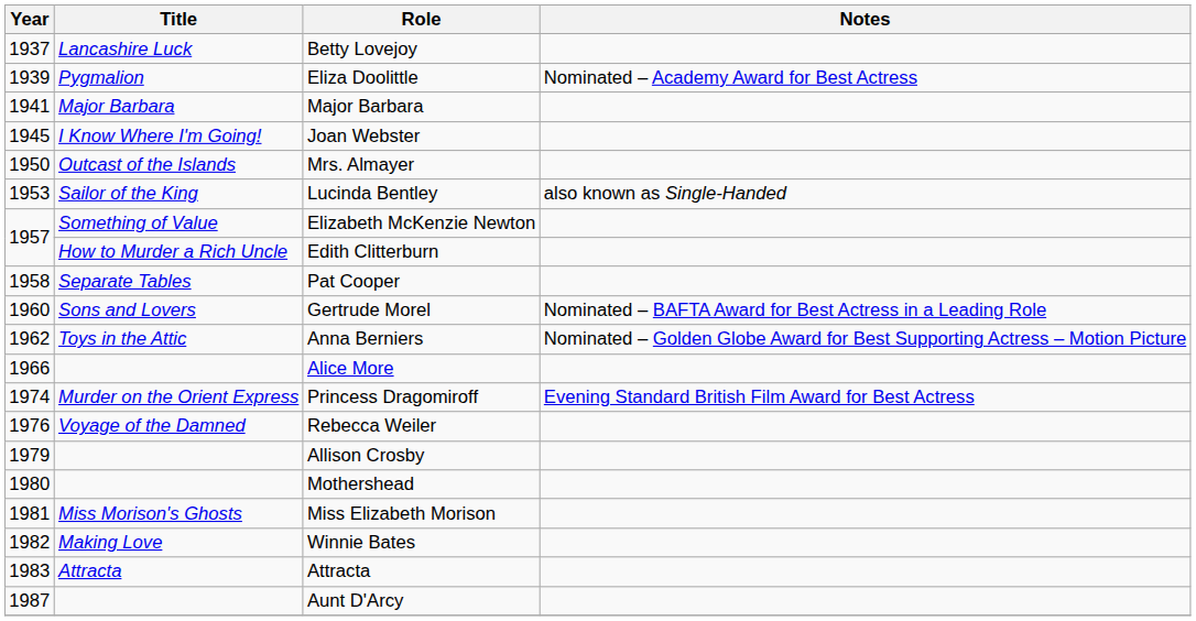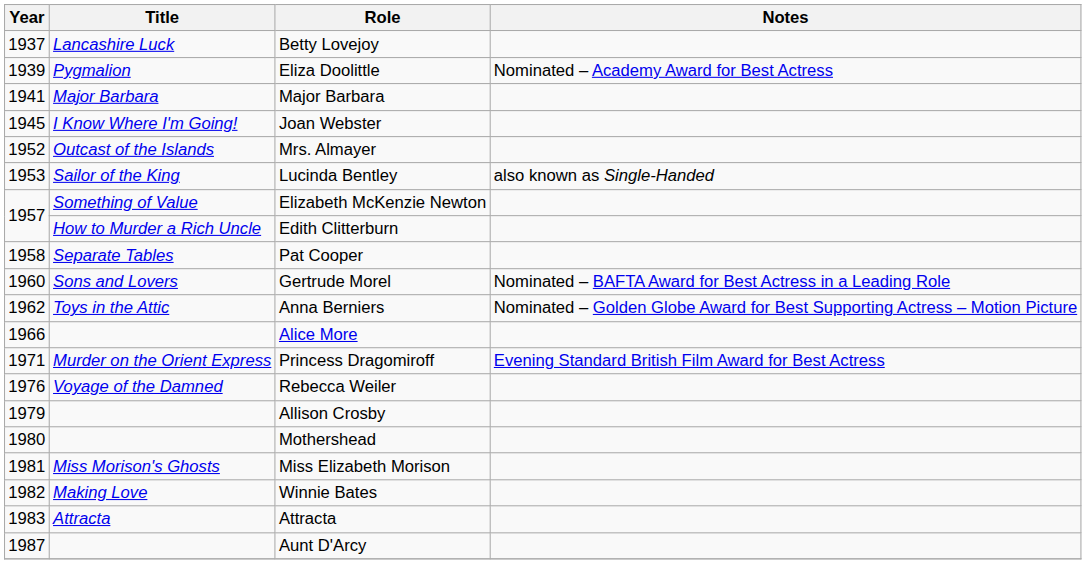 <table class="wikitable sortable">
 <tr>
 <th>Year</th>
 <th>Title</th>
 <th>Role</th>
 <th class="unsortable">Notes</th>
 </tr>
 <tr>
 <td>1937</td>
 <td><em><a href='#'>Lancashire Luck</a></em></td>
 <td>Betty Lovejoy</td>
 <td></td>
 </tr>
 <tr>
 <td>1939</td>
 <td><em><a href='#'>Pygmalion</a></em></td>
 <td>Eliza Doolittle</td>
 <td>Nominated – <a href='#'>Academy Award for Best Actress</a></td>
 </tr>
 <tr>
 <td>1941</td>
 <td><em><a href='#'>Major Barbara</a></em></td>
 <td>Major Barbara</td>
 <td></td>
 </tr>
 <tr>
 <td>1945</td>
 <td><em><a href='#'>I Know Where I'm Going!</a></em></td>
 <td>Joan Webster</td>
 <td></td>
 </tr>
 <tr>
-<td>1950</td>
+<td>1952</td>
 <td><em><a href='#'>Outcast of the Islands</a></em></td>
 <td>Mrs. Almayer</td>
 <td></td>
 </tr>
 <tr>
 <td>1953</td>
 <td><em><a href='#'>Sailor of the King</a></em></td>
 <td>Lucinda Bentley</td>
 <td>also known as <em>Single-Handed</em></td>
 </tr>
 <tr>
 <td rowspan="2">1957</td>
 <td><em><a href='#'>Something of Value</a></em></td>
 <td>Elizabeth McKenzie Newton</td>
 <td></td>
 </tr>
 <tr>
 <td><em><a href='#'>How to Murder a Rich Uncle</a></em></td>
 <td>Edith Clitterburn</td>
 <td></td>
 </tr>
 <tr>
 <td>1958</td>
 <td><em><a href='#'>Separate Tables</a></em></td>
 <td>Pat Cooper</td>
 <td></td>
 </tr>
 <tr>
 <td>1960</td>
 <td><em><a href='#'>Sons and Lovers</a></em></td>
 <td>Gertrude Morel</td>
 <td>Nominated – <a href='#'>BAFTA Award for Best Actress in a Leading Role</a></td>
 </tr>
 <tr>
 <td>1962</td>
 <td><em><a href='#'>Toys in the Attic</a></em></td>
 <td>Anna Berniers</td>
 <td>Nominated – <a href='#'>Golden Globe Award for Best Supporting Actress – Motion Picture</a></td>
 </tr>
 <tr>
 <td>1966</td>
 <td><em></em></td>
 <td><a href='#'>Alice More</a></td>
 <td></td>
 </tr>
 <tr>
-<td>1974</td>
+<td>1971</td>
 <td><em><a href='#'>Murder on the Orient Express</a></em></td>
 <td>Princess Dragomiroff</td>
 <td><a href='#'>Evening Standard British Film Award for Best Actress</a></td>
 </tr>
 <tr>
 <td>1976</td>
 <td><em><a href='#'>Voyage of the Damned</a></em></td>
 <td>Rebecca Weiler</td>
 <td></td>
 </tr>
 <tr>
 <td>1979</td>
 <td><em></em></td>
 <td>Allison Crosby</td>
 <td></td>
 </tr>
 <tr>
 <td>1980</td>
 <td><em></em></td>
 <td>Mothershead</td>
 <td></td>
 </tr>
 <tr>
 <td>1981</td>
 <td><em><a href='#'>Miss Morison's Ghosts</a></em></td>
 <td>Miss Elizabeth Morison</td>
 <td></td>
 </tr>
 <tr>
 <td>1982</td>
 <td><em><a href='#'>Making Love</a></em></td>
 <td>Winnie Bates</td>
 <td></td>
 </tr>
 <tr>
 <td>1983</td>
 <td><em><a href='#'>Attracta</a></em></td>
 <td>Attracta</td>
 <td></td>
 </tr>
 <tr>
 <td>1987</td>
 <td><em></em></td>
 <td>Aunt D'Arcy</td>
 <td></td>
 </tr>
 <tr>
 </tr>
 </table>
